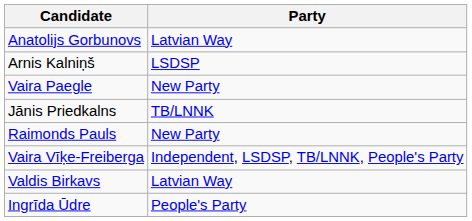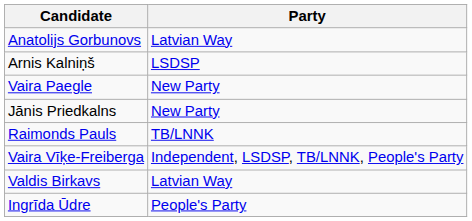 <table class="wikitable" style="text-align: left;">
 <tr>
 <th>Candidate</th>
 <th>Party</th>
 </tr>
 <tr>
 <td><a href='#'>Anatolijs Gorbunovs</a></td>
 <td><a href='#'>Latvian Way</a></td>
 </tr>
 <tr>
 <td>Arnis Kalniņš</td>
 <td><a href='#'>LSDSP</a></td>
 </tr>
 <tr>
 <td><a href='#'>Vaira Paegle</a></td>
 <td><a href='#'>New Party</a></td>
 </tr>
 <tr>
 <td>Jānis Priedkalns</td>
-<td><a href='#'>TB/LNNK</a></td>
+<td><a href='#'>New Party</a></td>
 </tr>
 <tr>
 <td><a href='#'>Raimonds Pauls</a></td>
-<td><a href='#'>New Party</a></td>
+<td><a href='#'>TB/LNNK</a></td>
 </tr>
 <tr>
 <td><a href='#'>Vaira Vīķe-Freiberga</a></td>
 <td><a href='#'>Independent</a>, <a href='#'>LSDSP</a>, <a href='#'>TB/LNNK</a>, <a href='#'>People's Party</a></td>
 </tr>
 <tr>
 <td><a href='#'>Valdis Birkavs</a></td>
 <td><a href='#'>Latvian Way</a></td>
 </tr>
 <tr>
 <td><a href='#'>Ingrīda Ūdre</a></td>
 <td><a href='#'>People's Party</a></td>
 </tr>
 </table>
